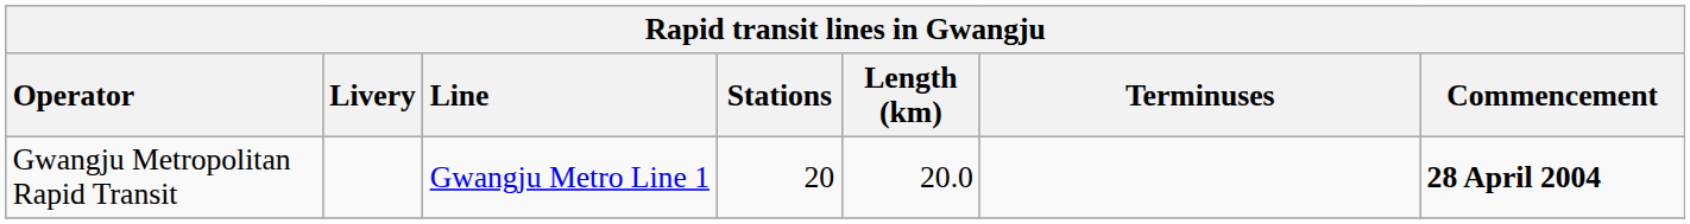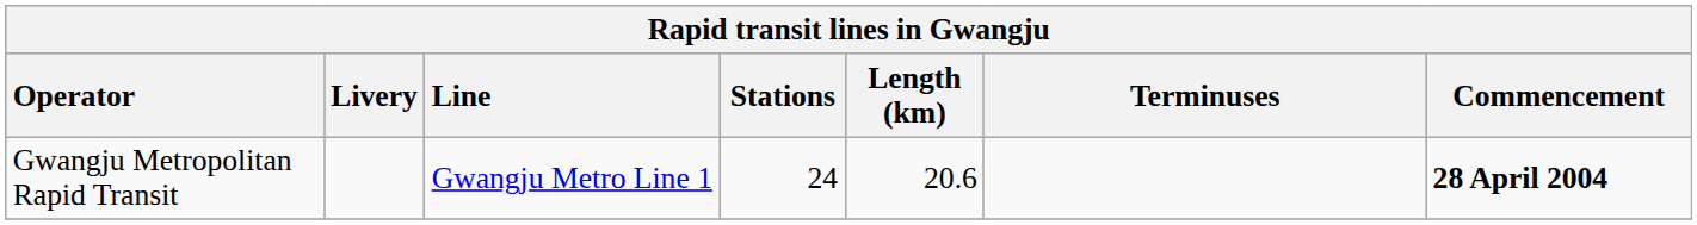 <table class="wikitable sortable collapsible" style="width:100%">
 <tr>
 <th colspan=7>Rapid transit lines in Gwangju</th>
 </tr>
 <tr>
 <th style="text-align:left" scope="col" width="225">Operator</th>
 <th style="text-align:left" scope="col" width="43">Livery</th>
 <th style="text-align:left" scope="col" width="225">Line</th>
 <th scope="col" width="60">Stations</th>
 <th scope="col" width="80">Length (km)</th>
 <th scope="col" width="350">Terminuses</th>
 <th scope="col" width="150">Commencement</th>
 </tr>
 <tr>
 <td style="text-align:left">Gwangju Metropolitan Rapid Transit</td>
 <td></td>
 <td><a href='#'>Gwangju Metro Line 1</a></td>
-<td style="text-align:right">20</td>
-<td style="text-align:right">20.0</td>
+<td style="text-align:right">24</td>
+<td style="text-align:right">20.6</td>
 <td style="text-align:left"></td>
 <td style="text-align:left"><strong>28 April 2004</strong></td>
 </tr>
 </table>
